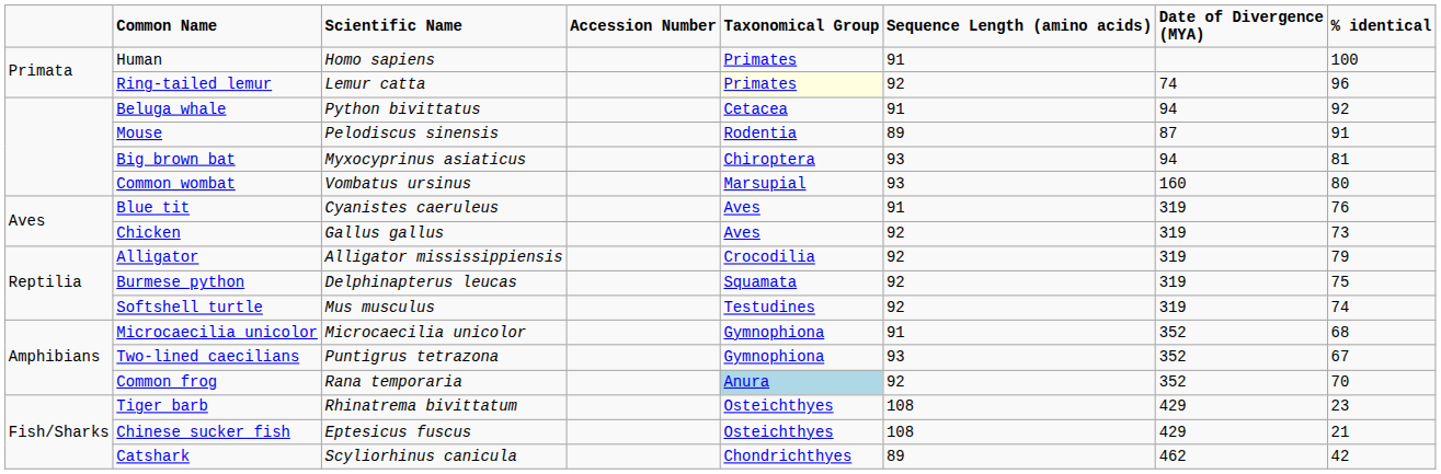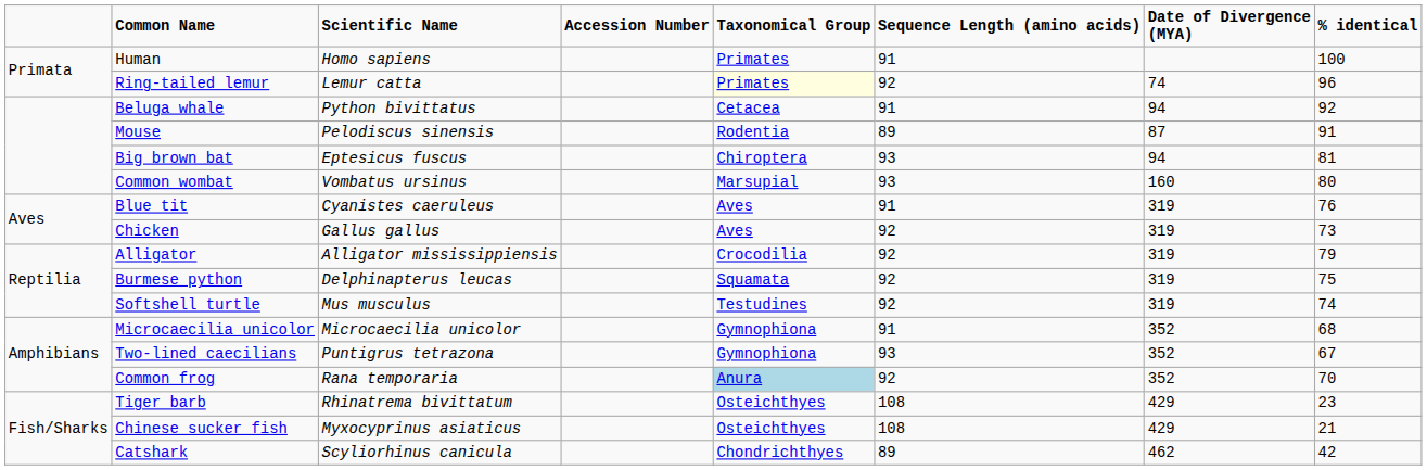 <table class="wikitable">
 <tr>
 <td></td>
 <td><strong>Common Name</strong></td>
 <td><strong>Scientific Name</strong></td>
 <td><strong>Accession Number</strong></td>
 <td><strong>Taxonomical Group</strong></td>
 <td><strong>Sequence Length (amino acids)</strong></td>
 <td><strong>Date of Divergence</strong><br><strong>(MYA)</strong></td>
 <td><strong>% identical</strong></td>
 </tr>
 <tr>
 <td rowspan="2">Primata</td>
 <td>Human</td>
 <td><em>Homo sapiens</em></td>
 <td></td>
 <td><a href='#'>Primates</a></td>
 <td>91</td>
 <td></td>
 <td>100</td>
 </tr>
 <tr>
 <td><a href='#'>Ring-tailed lemur</a></td>
 <td><em>Lemur catta</em></td>
 <td></td>
 <td style="background: lightyellow;"><a href='#'>Primates</a></td>
 <td>92</td>
 <td>74</td>
 <td>96</td>
 </tr>
 <tr>
 <td rowspan="4"></td>
 <td><a href='#'>Beluga whale</a></td>
 <td><em>Python bivittatus</em></td>
 <td></td>
 <td><a href='#'>Cetacea</a></td>
 <td>91</td>
 <td>94</td>
 <td>92</td>
 </tr>
 <tr>
 <td><a href='#'>Mouse</a></td>
 <td><em>Pelodiscus sinensis</em></td>
 <td></td>
 <td><a href='#'>Rodentia</a></td>
 <td>89</td>
 <td>87</td>
 <td>91</td>
 </tr>
 <tr>
 <td><a href='#'>Big brown bat</a></td>
-<td><em>Myxocyprinus asiaticus</em></td>
+<td><em>Eptesicus fuscus</em></td>
 <td></td>
 <td><a href='#'>Chiroptera</a></td>
 <td>93</td>
 <td>94</td>
 <td>81</td>
 </tr>
 <tr>
 <td><a href='#'>Common wombat</a></td>
 <td><em>Vombatus ursinus</em></td>
 <td></td>
 <td><a href='#'>Marsupial</a></td>
 <td>93</td>
 <td>160</td>
 <td>80</td>
 </tr>
 <tr>
 <td rowspan="2">Aves</td>
 <td><a href='#'>Blue tit</a></td>
 <td><em>Cyanistes caeruleus</em></td>
 <td></td>
 <td><a href='#'>Aves</a></td>
 <td>91</td>
 <td>319</td>
 <td>76</td>
 </tr>
 <tr>
 <td><a href='#'>Chicken</a></td>
 <td><em>Gallus gallus</em></td>
 <td></td>
 <td><a href='#'>Aves</a></td>
 <td>92</td>
 <td>319</td>
 <td>73</td>
 </tr>
 <tr>
 <td rowspan="3">Reptilia</td>
 <td><a href='#'>Alligator</a></td>
 <td><em>Alligator mississippiensis</em></td>
 <td></td>
 <td><a href='#'>Crocodilia</a></td>
 <td>92</td>
 <td>319</td>
 <td>79</td>
 </tr>
 <tr>
 <td><a href='#'>Burmese python</a></td>
 <td><em>Delphinapterus leucas</em></td>
 <td></td>
 <td><a href='#'>Squamata</a></td>
 <td>92</td>
 <td>319</td>
 <td>75</td>
 </tr>
 <tr>
 <td><a href='#'>Softshell turtle</a></td>
 <td><em>Mus musculus</em></td>
 <td></td>
 <td><a href='#'>Testudines</a></td>
 <td>92</td>
 <td>319</td>
 <td>74</td>
 </tr>
 <tr>
 <td rowspan="3">Amphibians</td>
 <td><a href='#'>Microcaecilia unicolor</a></td>
 <td><em>Microcaecilia unicolor</em></td>
 <td></td>
 <td><a href='#'>Gymnophiona</a></td>
 <td>91</td>
 <td>352</td>
 <td>68</td>
 </tr>
 <tr>
 <td><a href='#'>Two-lined caecilians</a></td>
 <td><em>Puntigrus tetrazona</em></td>
 <td></td>
 <td><a href='#'>Gymnophiona</a></td>
 <td>93</td>
 <td>352</td>
 <td>67</td>
 </tr>
 <tr>
 <td><a href='#'>Common frog</a></td>
 <td><em>Rana temporaria</em></td>
 <td></td>
 <td style="background: lightblue;"><a href='#'>Anura</a></td>
 <td>92</td>
 <td>352</td>
 <td>70</td>
 </tr>
 <tr>
 <td rowspan="3">Fish/Sharks</td>
 <td><a href='#'>Tiger barb</a></td>
 <td><em>Rhinatrema bivittatum</em></td>
 <td></td>
 <td><a href='#'>Osteichthyes</a></td>
 <td>108</td>
 <td>429</td>
 <td>23</td>
 </tr>
 <tr>
 <td><a href='#'>Chinese sucker fish</a></td>
-<td><em>Eptesicus fuscus</em></td>
+<td><em>Myxocyprinus asiaticus</em></td>
 <td></td>
 <td><a href='#'>Osteichthyes</a></td>
 <td>108</td>
 <td>429</td>
 <td>21</td>
 </tr>
 <tr>
 <td><a href='#'>Catshark</a></td>
 <td><em>Scyliorhinus canicula</em></td>
 <td></td>
 <td><a href='#'>Chondrichthyes</a></td>
 <td>89</td>
 <td>462</td>
 <td>42</td>
 </tr>
 </table>
